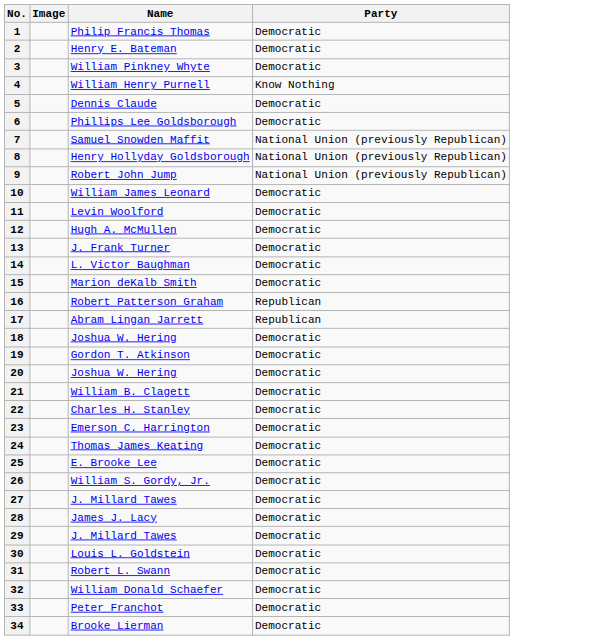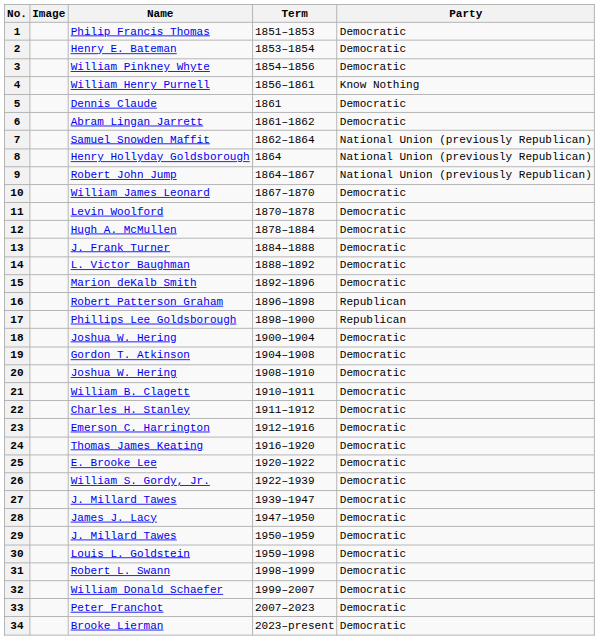 <table class="wikitable">
 <tr>
 <th>No.</th>
 <th>Image</th>
 <th>Name</th>
+<th>Term</th>
 <th>Party</th>
 </tr>
 <tr>
 <th>1</th>
 <td></td>
 <td><a href='#'>Philip Francis Thomas</a></td>
+<td>1851–1853</td>
 <td>Democratic</td>
 </tr>
 <tr>
 <th>2</th>
 <td></td>
 <td><a href='#'>Henry E. Bateman</a></td>
+<td>1853–1854</td>
 <td>Democratic</td>
 </tr>
 <tr>
 <th>3</th>
 <td></td>
 <td><a href='#'>William Pinkney Whyte</a></td>
+<td>1854–1856</td>
 <td>Democratic</td>
 </tr>
 <tr>
 <th>4</th>
 <td></td>
 <td><a href='#'>William Henry Purnell</a></td>
+<td>1856–1861</td>
 <td>Know Nothing</td>
 </tr>
 <tr>
 <th>5</th>
 <td></td>
 <td><a href='#'>Dennis Claude</a></td>
+<td>1861</td>
 <td>Democratic</td>
 </tr>
 <tr>
 <th>6</th>
 <td></td>
-<td><a href='#'>Phillips Lee Goldsborough</a></td>
+<td><a href='#'>Abram Lingan Jarrett</a></td>
+<td>1861–1862</td>
 <td>Democratic</td>
 </tr>
 <tr>
 <th>7</th>
 <td></td>
 <td><a href='#'>Samuel Snowden Maffit</a></td>
+<td>1862–1864</td>
 <td>National Union (previously Republican)</td>
 </tr>
 <tr>
 <th>8</th>
 <td></td>
 <td><a href='#'>Henry Hollyday Goldsborough</a></td>
+<td>1864</td>
 <td>National Union (previously Republican)</td>
 </tr>
 <tr>
 <th>9</th>
 <td></td>
 <td><a href='#'>Robert John Jump</a></td>
+<td>1864–1867</td>
 <td>National Union (previously Republican)</td>
 </tr>
 <tr>
 <th>10</th>
 <td></td>
 <td><a href='#'>William James Leonard</a></td>
+<td>1867–1870</td>
 <td>Democratic</td>
 </tr>
 <tr>
 <th>11</th>
 <td></td>
 <td><a href='#'>Levin Woolford</a></td>
+<td>1870–1878</td>
 <td>Democratic</td>
 </tr>
 <tr>
 <th>12</th>
 <td></td>
 <td><a href='#'>Hugh A. McMullen</a></td>
+<td>1878–1884</td>
 <td>Democratic</td>
 </tr>
 <tr>
 <th>13</th>
 <td></td>
 <td><a href='#'>J. Frank Turner</a></td>
+<td>1884–1888</td>
 <td>Democratic</td>
 </tr>
 <tr>
 <th>14</th>
 <td></td>
 <td><a href='#'>L. Victor Baughman</a></td>
+<td>1888–1892</td>
 <td>Democratic</td>
 </tr>
 <tr>
 <th>15</th>
 <td></td>
 <td><a href='#'>Marion deKalb Smith</a></td>
+<td>1892–1896</td>
 <td>Democratic</td>
 </tr>
 <tr>
 <th>16</th>
 <td></td>
 <td><a href='#'>Robert Patterson Graham</a></td>
+<td>1896–1898</td>
 <td>Republican</td>
 </tr>
 <tr>
 <th>17</th>
 <td></td>
-<td><a href='#'>Abram Lingan Jarrett</a></td>
+<td><a href='#'>Phillips Lee Goldsborough</a></td>
+<td>1898–1900</td>
 <td>Republican</td>
 </tr>
 <tr>
 <th>18</th>
 <td></td>
 <td><a href='#'>Joshua W. Hering</a></td>
+<td>1900–1904</td>
 <td>Democratic</td>
 </tr>
 <tr>
 <th>19</th>
 <td></td>
 <td><a href='#'>Gordon T. Atkinson</a></td>
+<td>1904–1908</td>
 <td>Democratic</td>
 </tr>
 <tr>
 <th>20</th>
 <td></td>
 <td><a href='#'>Joshua W. Hering</a></td>
+<td>1908–1910</td>
 <td>Democratic</td>
 </tr>
 <tr>
 <th>21</th>
 <td></td>
 <td><a href='#'>William B. Clagett</a></td>
+<td>1910–1911</td>
 <td>Democratic</td>
 </tr>
 <tr>
 <th>22</th>
 <td></td>
 <td><a href='#'>Charles H. Stanley</a></td>
+<td>1911–1912</td>
 <td>Democratic</td>
 </tr>
 <tr>
 <th>23</th>
 <td></td>
 <td><a href='#'>Emerson C. Harrington</a></td>
+<td>1912–1916</td>
 <td>Democratic</td>
 </tr>
 <tr>
 <th>24</th>
 <td></td>
 <td><a href='#'>Thomas James Keating</a></td>
+<td>1916–1920</td>
 <td>Democratic</td>
 </tr>
 <tr>
 <th>25</th>
 <td></td>
 <td><a href='#'>E. Brooke Lee</a></td>
+<td>1920–1922</td>
 <td>Democratic</td>
 </tr>
 <tr>
 <th>26</th>
 <td></td>
 <td><a href='#'>William S. Gordy, Jr.</a></td>
+<td>1922–1939</td>
 <td>Democratic</td>
 </tr>
 <tr>
 <th>27</th>
 <td></td>
 <td><a href='#'>J. Millard Tawes</a></td>
+<td>1939–1947</td>
 <td>Democratic</td>
 </tr>
 <tr>
 <th>28</th>
 <td></td>
 <td><a href='#'>James J. Lacy</a></td>
+<td>1947–1950</td>
 <td>Democratic</td>
 </tr>
 <tr>
 <th>29</th>
 <td></td>
 <td><a href='#'>J. Millard Tawes</a></td>
+<td>1950–1959</td>
 <td>Democratic</td>
 </tr>
 <tr>
 <th>30</th>
 <td></td>
 <td><a href='#'>Louis L. Goldstein</a></td>
+<td>1959–1998</td>
 <td>Democratic</td>
 </tr>
 <tr>
 <th>31</th>
 <td></td>
 <td><a href='#'>Robert L. Swann</a></td>
+<td>1998–1999</td>
 <td>Democratic</td>
 </tr>
 <tr>
 <th>32</th>
 <td></td>
 <td><a href='#'>William Donald Schaefer</a></td>
+<td>1999–2007</td>
 <td>Democratic</td>
 </tr>
 <tr>
 <th>33</th>
 <td></td>
 <td><a href='#'>Peter Franchot</a></td>
+<td>2007–2023</td>
 <td>Democratic</td>
 </tr>
 <tr>
 <th>34</th>
 <td></td>
 <td><a href='#'>Brooke Lierman</a></td>
+<td>2023–present</td>
 <td>Democratic</td>
 </tr>
 </table>
